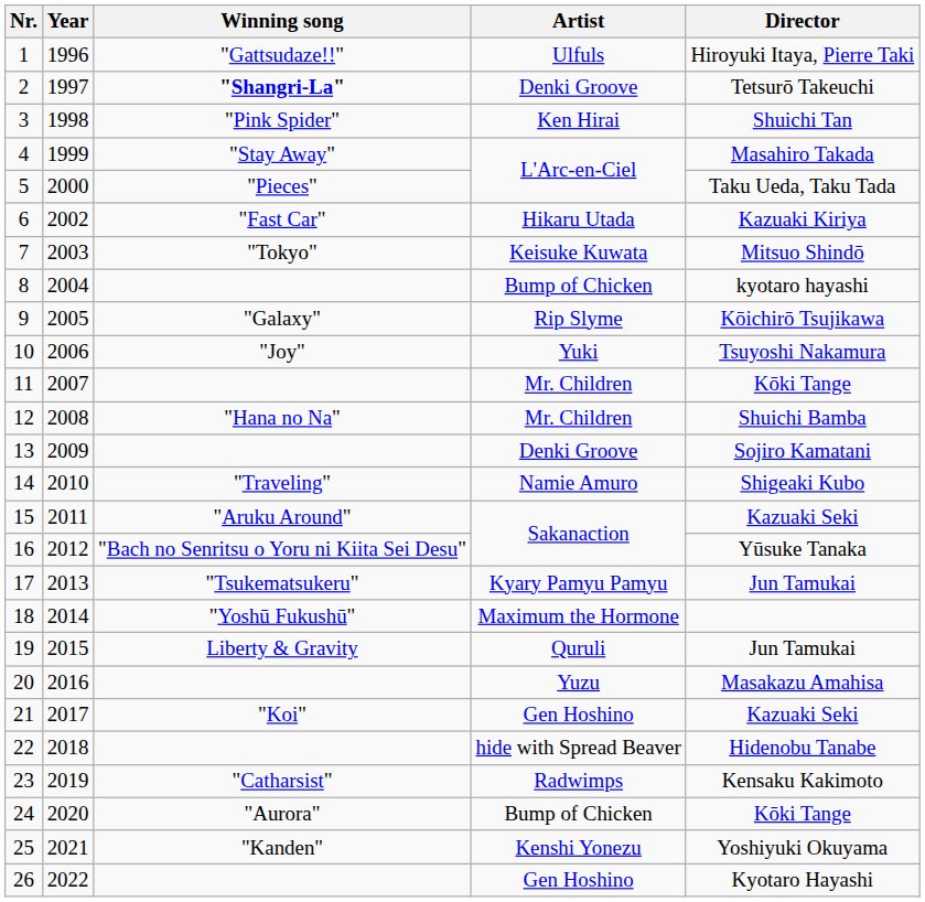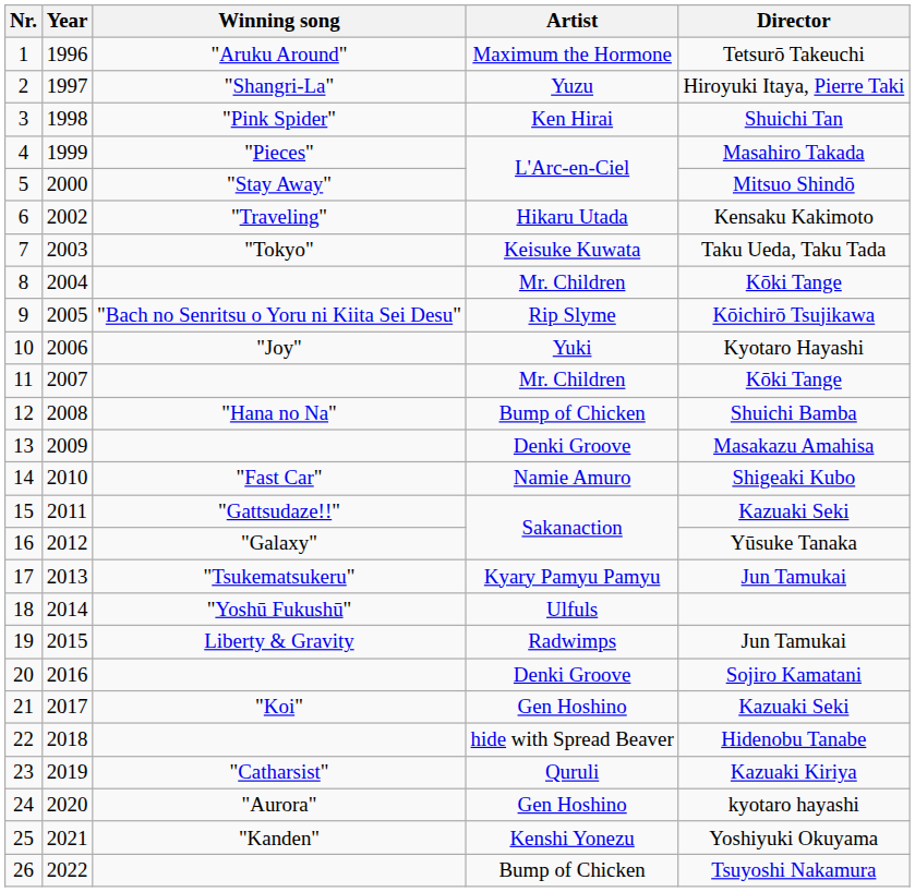 <table class="wikitable" style="text-align:center;">
 <tr>
 <th>Nr.</th>
 <th>Year</th>
 <th>Winning song</th>
 <th>Artist</th>
 <th>Director</th>
 </tr>
 <tr>
 <td>1</td>
 <td>1996</td>
-<td>"<a href='#'>Gattsudaze!!</a>"</td>
-<td><a href='#'>Ulfuls</a></td>
-<td>Hiroyuki Itaya, <a href='#'>Pierre Taki</a></td>
+<td>"<a href='#'>Aruku Around</a>"</td>
+<td><a href='#'>Maximum the Hormone</a></td>
+<td>Tetsurō Takeuchi</td>
 </tr>
 <tr>
 <td>2</td>
 <td>1997</td>
-<td><strong>"<a href='#'>Shangri-La</a>"</strong></td>
-<td><a href='#'>Denki Groove</a></td>
-<td>Tetsurō Takeuchi</td>
+<td>"<a href='#'>Shangri-La</a>"</td>
+<td><a href='#'>Yuzu</a></td>
+<td>Hiroyuki Itaya, <a href='#'>Pierre Taki</a></td>
 </tr>
 <tr>
 <td>3</td>
 <td>1998</td>
 <td>"<a href='#'>Pink Spider</a>"</td>
 <td><a href='#'>Ken Hirai</a></td>
 <td><a href='#'>Shuichi Tan</a></td>
 </tr>
 <tr>
 <td>4</td>
 <td>1999</td>
-<td>"<a href='#'>Stay Away</a>"</td>
+<td>"<a href='#'>Pieces</a>"</td>
 <td rowspan="2"><a href='#'>L'Arc-en-Ciel</a></td>
 <td><a href='#'>Masahiro Takada</a></td>
 </tr>
 <tr>
 <td>5</td>
 <td>2000</td>
-<td>"<a href='#'>Pieces</a>"</td>
-<td>Taku Ueda, Taku Tada</td>
+<td>"<a href='#'>Stay Away</a>"</td>
+<td><a href='#'>Mitsuo Shindō</a></td>
 </tr>
 <tr>
 <td>6</td>
 <td>2002</td>
-<td>"<a href='#'>Fast Car</a>"</td>
+<td>"<a href='#'>Traveling</a>"</td>
 <td><a href='#'>Hikaru Utada</a></td>
-<td><a href='#'>Kazuaki Kiriya</a></td>
+<td>Kensaku Kakimoto</td>
 </tr>
 <tr>
 <td>7</td>
 <td>2003</td>
 <td>"Tokyo"</td>
 <td><a href='#'>Keisuke Kuwata</a></td>
-<td><a href='#'>Mitsuo Shindō</a></td>
+<td>Taku Ueda, Taku Tada</td>
 </tr>
 <tr>
 <td>8</td>
 <td>2004</td>
 <td></td>
-<td><a href='#'>Bump of Chicken</a></td>
-<td>kyotaro hayashi</td>
+<td><a href='#'>Mr. Children</a></td>
+<td><a href='#'>Kōki Tange</a></td>
 </tr>
 <tr>
 <td>9</td>
 <td>2005</td>
-<td>"Galaxy"</td>
+<td>"<a href='#'>Bach no Senritsu o Yoru ni Kiita Sei Desu</a>"</td>
 <td><a href='#'>Rip Slyme</a></td>
 <td><a href='#'>Kōichirō Tsujikawa</a></td>
 </tr>
 <tr>
 <td>10</td>
 <td>2006</td>
 <td>"Joy"</td>
 <td><a href='#'>Yuki</a></td>
-<td><a href='#'>Tsuyoshi Nakamura</a></td>
+<td>Kyotaro Hayashi</td>
 </tr>
 <tr>
 <td>11</td>
 <td>2007</td>
 <td></td>
 <td><a href='#'>Mr. Children</a></td>
 <td><a href='#'>Kōki Tange</a></td>
 </tr>
 <tr>
 <td>12</td>
 <td>2008</td>
 <td>"<a href='#'>Hana no Na</a>"</td>
-<td><a href='#'>Mr. Children</a></td>
+<td><a href='#'>Bump of Chicken</a></td>
 <td><a href='#'>Shuichi Bamba</a></td>
 </tr>
 <tr>
 <td>13</td>
 <td>2009</td>
 <td></td>
 <td><a href='#'>Denki Groove</a></td>
-<td><a href='#'>Sojiro Kamatani</a></td>
+<td><a href='#'>Masakazu Amahisa</a></td>
 </tr>
 <tr>
 <td>14</td>
 <td>2010</td>
-<td>"<a href='#'>Traveling</a>"</td>
+<td>"<a href='#'>Fast Car</a>"</td>
 <td><a href='#'>Namie Amuro</a></td>
 <td><a href='#'>Shigeaki Kubo</a></td>
 </tr>
 <tr>
 <td>15</td>
 <td>2011</td>
-<td>"<a href='#'>Aruku Around</a>"</td>
+<td>"<a href='#'>Gattsudaze!!</a>"</td>
 <td rowspan="2"><a href='#'>Sakanaction</a></td>
 <td><a href='#'>Kazuaki Seki</a></td>
 </tr>
 <tr>
 <td>16</td>
 <td>2012</td>
-<td>"<a href='#'>Bach no Senritsu o Yoru ni Kiita Sei Desu</a>"</td>
+<td>"Galaxy"</td>
 <td>Yūsuke Tanaka</td>
 </tr>
 <tr>
 <td>17</td>
 <td>2013</td>
 <td>"<a href='#'>Tsukematsukeru</a>"</td>
 <td><a href='#'>Kyary Pamyu Pamyu</a></td>
 <td><a href='#'>Jun Tamukai</a></td>
 </tr>
 <tr>
 <td>18</td>
 <td>2014</td>
 <td>"<a href='#'>Yoshū Fukushū</a>"</td>
-<td><a href='#'>Maximum the Hormone</a></td>
+<td><a href='#'>Ulfuls</a></td>
 <td></td>
 </tr>
 <tr>
 <td>19</td>
 <td>2015</td>
 <td><a href='#'>Liberty & Gravity</a></td>
-<td><a href='#'>Quruli</a></td>
+<td><a href='#'>Radwimps</a></td>
 <td>Jun Tamukai</td>
 </tr>
 <tr>
 <td>20</td>
 <td>2016</td>
 <td></td>
-<td><a href='#'>Yuzu</a></td>
-<td><a href='#'>Masakazu Amahisa</a></td>
+<td><a href='#'>Denki Groove</a></td>
+<td><a href='#'>Sojiro Kamatani</a></td>
 </tr>
 <tr>
 <td>21</td>
 <td>2017</td>
 <td>"<a href='#'>Koi</a>"</td>
 <td><a href='#'>Gen Hoshino</a></td>
 <td><a href='#'>Kazuaki Seki</a></td>
 </tr>
 <tr>
 <td>22</td>
 <td>2018</td>
 <td></td>
 <td nowrap><a href='#'>hide</a> with Spread Beaver</td>
 <td><a href='#'>Hidenobu Tanabe</a></td>
 </tr>
 <tr>
 <td>23</td>
 <td>2019</td>
 <td>"<a href='#'>Catharsist</a>"</td>
-<td><a href='#'>Radwimps</a></td>
-<td>Kensaku Kakimoto</td>
+<td><a href='#'>Quruli</a></td>
+<td><a href='#'>Kazuaki Kiriya</a></td>
 </tr>
 <tr>
 <td>24</td>
 <td>2020</td>
 <td>"Aurora"</td>
-<td>Bump of Chicken</td>
-<td><a href='#'>Kōki Tange</a></td>
+<td><a href='#'>Gen Hoshino</a></td>
+<td>kyotaro hayashi</td>
 </tr>
 <tr>
 <td>25</td>
 <td>2021</td>
 <td>"Kanden"</td>
 <td><a href='#'>Kenshi Yonezu</a></td>
 <td>Yoshiyuki Okuyama</td>
 </tr>
 <tr>
 <td>26</td>
 <td>2022</td>
 <td></td>
-<td><a href='#'>Gen Hoshino</a></td>
-<td>Kyotaro Hayashi</td>
+<td>Bump of Chicken</td>
+<td><a href='#'>Tsuyoshi Nakamura</a></td>
 </tr>
 </table>
